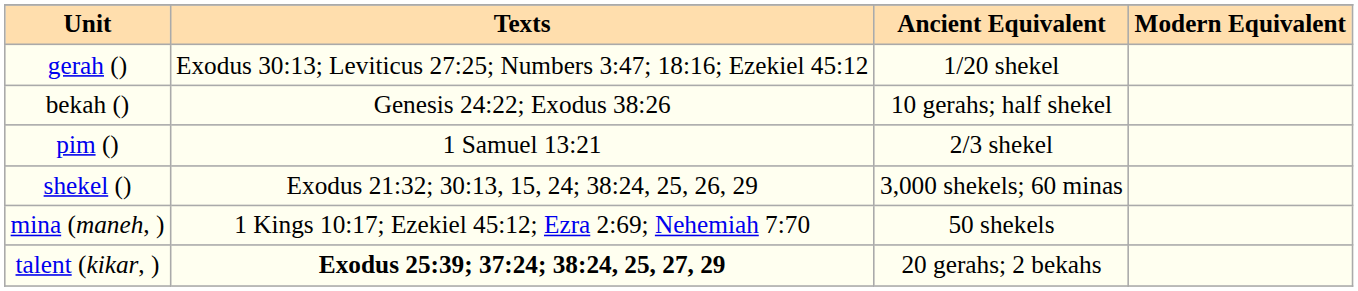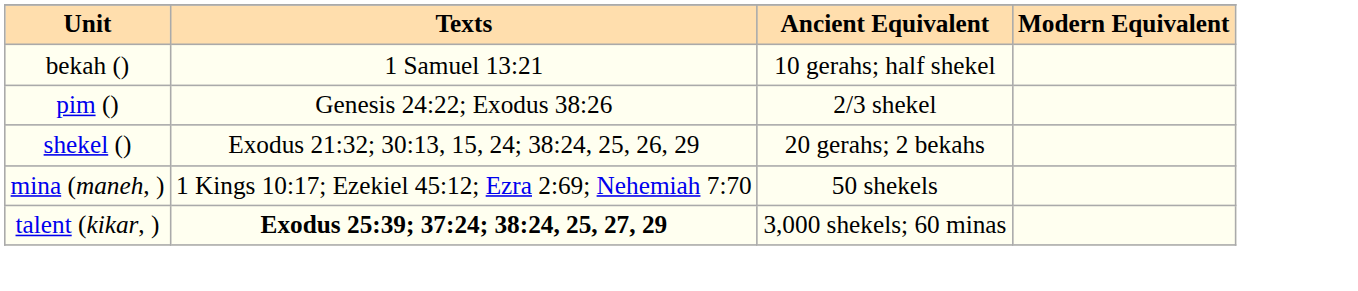 <table class="wikitable" style="background:Ivory; text-align:center">
 <tr>
 </tr>
 <tr>
 <th style="background:Navajowhite;">Unit</th>
 <th style="background:Navajowhite;">Texts</th>
 <th style="background:Navajowhite;">Ancient Equivalent</th>
 <th style="background:Navajowhite;">Modern Equivalent</th>
 </tr>
 <tr>
-<td><a href='#'>gerah</a> ()</td>
-<td>Exodus 30:13; Leviticus 27:25; Numbers 3:47; 18:16; Ezekiel 45:12</td>
-<td>1/20 shekel</td>
-<td></td>
-</tr>
-<tr>
 <td>bekah ()</td>
-<td>Genesis 24:22; Exodus 38:26</td>
+<td>1 Samuel 13:21</td>
 <td>10 gerahs; half shekel</td>
 <td></td>
 </tr>
 <tr>
 <td><a href='#'>pim</a> ()</td>
-<td>1 Samuel 13:21</td>
+<td>Genesis 24:22; Exodus 38:26</td>
 <td>2/3 shekel</td>
 <td></td>
 </tr>
 <tr>
 <td><a href='#'>shekel</a> ()</td>
 <td>Exodus 21:32; 30:13, 15, 24; 38:24, 25, 26, 29</td>
-<td>3,000 shekels; 60 minas</td>
+<td>20 gerahs; 2 bekahs</td>
 <td></td>
 </tr>
 <tr>
 <td><a href='#'>mina</a> (<em>maneh</em>, )</td>
 <td>1 Kings 10:17; Ezekiel 45:12; <a href='#'>Ezra</a> 2:69; <a href='#'>Nehemiah</a> 7:70</td>
 <td>50 shekels</td>
 <td></td>
 </tr>
 <tr>
 <td><a href='#'>talent</a> (<em>kikar</em>, )</td>
 <td><strong>Exodus 25:39; 37:24; 38:24, 25, 27, 29</strong></td>
-<td>20 gerahs; 2 bekahs</td>
+<td>3,000 shekels; 60 minas</td>
 <td></td>
 </tr>
 </table>
